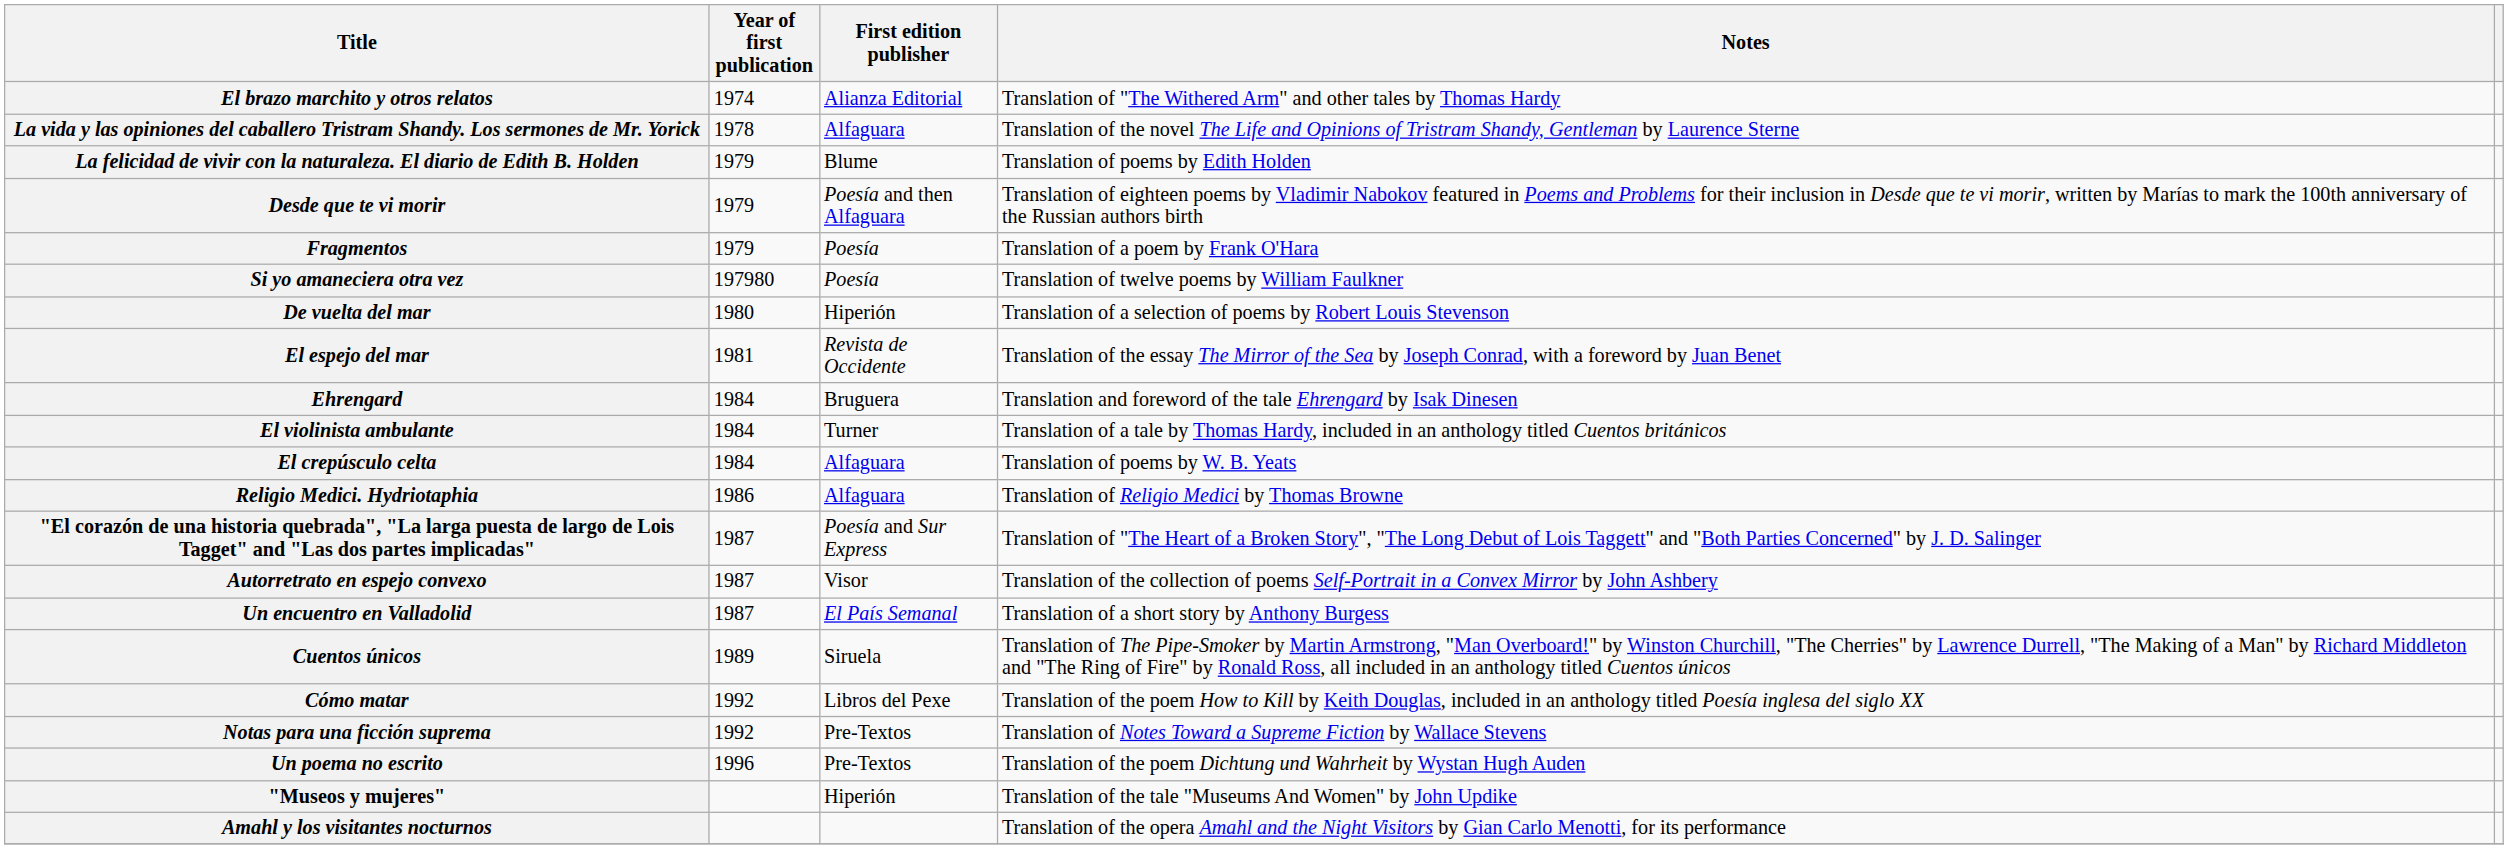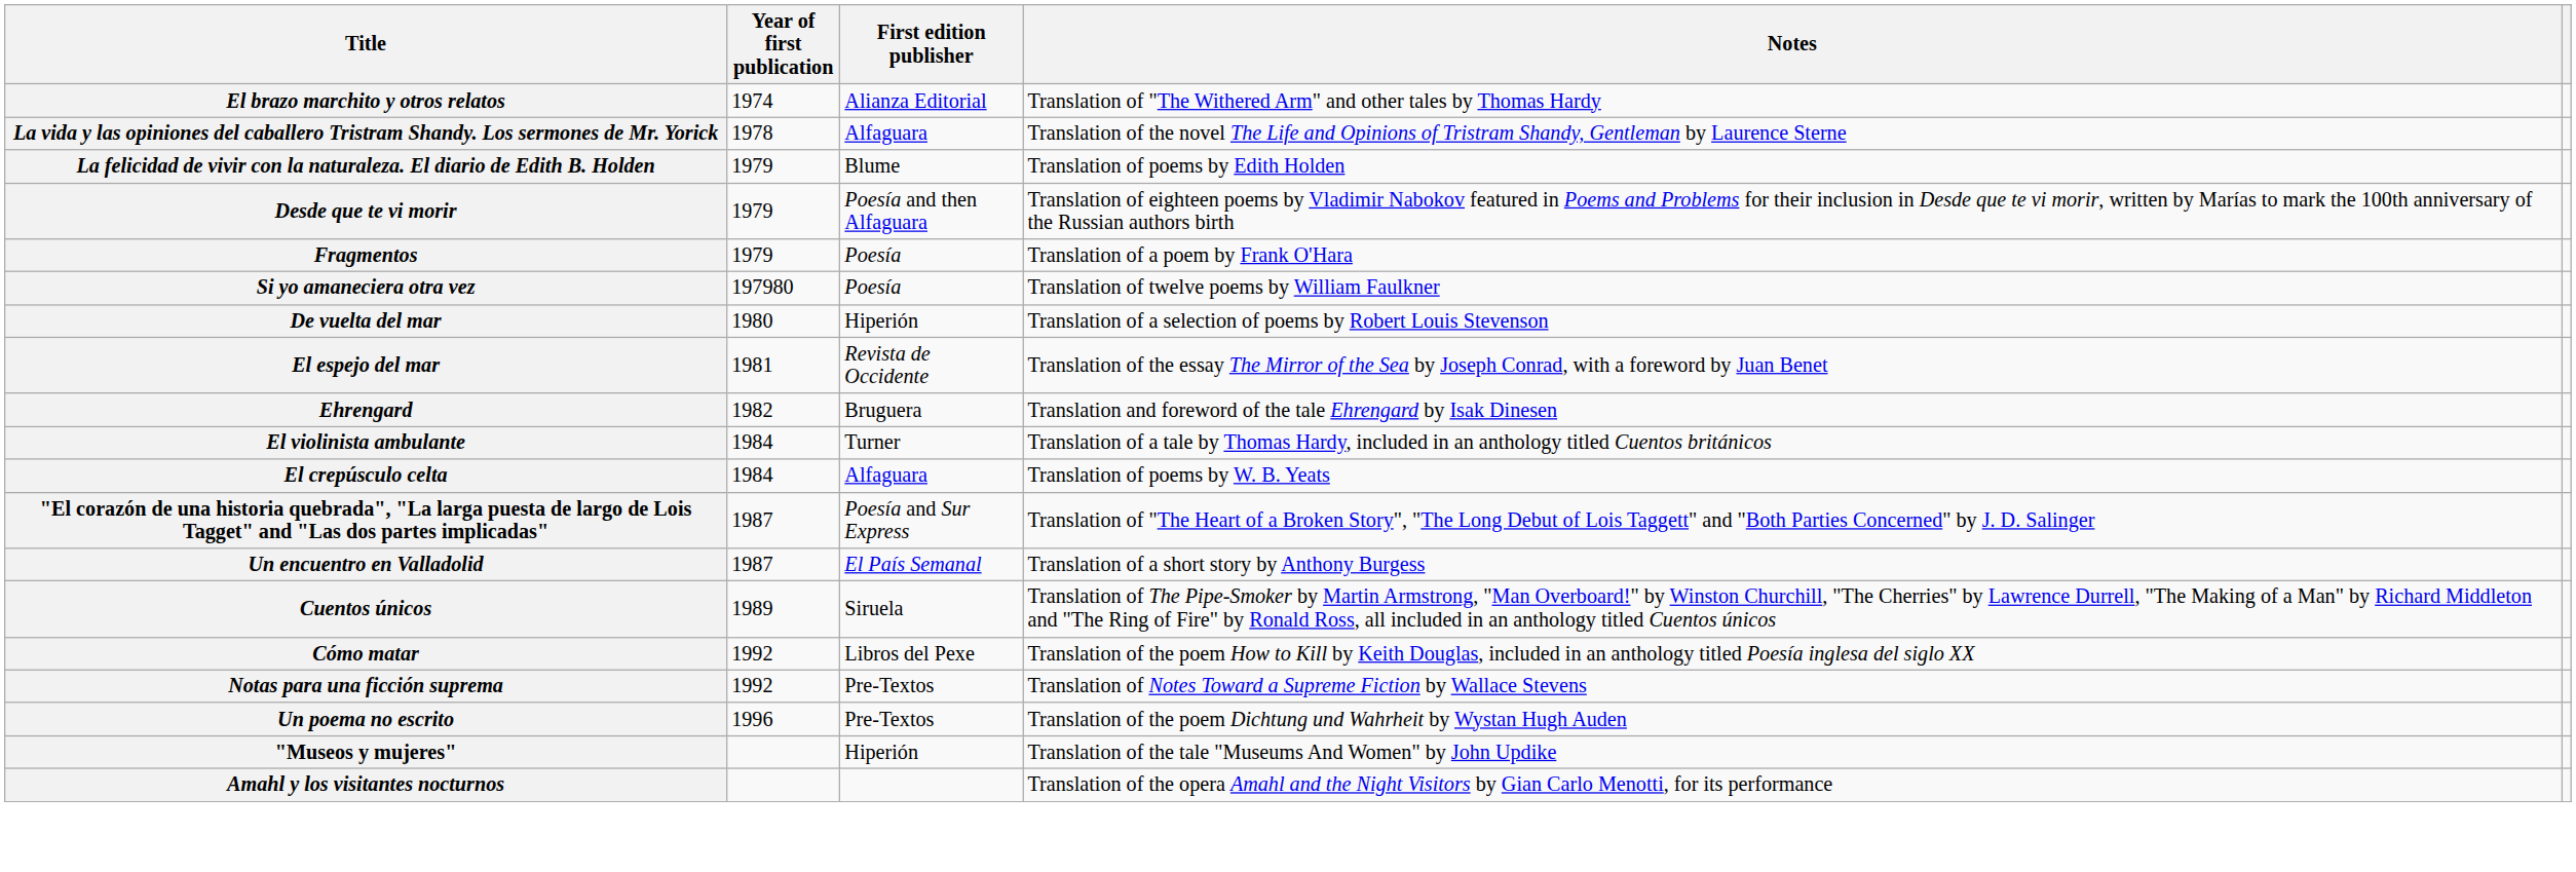 <table class="wikitable plainrowheaders sortable" style="margin-right: 0;">
 <tr>
 <th scope="col">Title</th>
 <th scope="col">Year of first<br>publication</th>
 <th scope="col">First edition publisher</th>
 <th scope="col" class="unsortable">Notes</th>
 <th scope="col" class="unsortable"></th>
 </tr>
 <tr>
 <th scope="row"><em>El brazo marchito y otros relatos</em></th>
 <td>1974</td>
 <td><a href='#'>Alianza Editorial</a></td>
 <td>Translation of "<a href='#'>The Withered Arm</a>" and other tales by <a href='#'>Thomas Hardy</a></td>
 <td></td>
 </tr>
 <tr>
 <th scope="row"><em>La vida y las opiniones del caballero Tristram Shandy. Los sermones de Mr. Yorick</em></th>
 <td>1978</td>
 <td><a href='#'>Alfaguara</a></td>
 <td>Translation of the novel <em><a href='#'>The Life and Opinions of Tristram Shandy, Gentleman</a></em> by <a href='#'>Laurence Sterne</a></td>
 <td></td>
 </tr>
 <tr>
 <th scope="row"><em>La felicidad de vivir con la naturaleza. El diario de Edith B. Holden</em></th>
 <td>1979</td>
 <td>Blume</td>
 <td>Translation of poems by <a href='#'>Edith Holden</a></td>
 <td></td>
 </tr>
 <tr>
 <th scope="row"><em>Desde que te vi morir</em></th>
 <td>1979</td>
 <td><em>Poesía</em> and then <a href='#'>Alfaguara</a></td>
 <td>Translation of eighteen poems by <a href='#'>Vladimir Nabokov</a> featured in <em><a href='#'>Poems and Problems</a></em> for their inclusion in <em>Desde que te vi morir</em>, written by Marías to mark the 100th anniversary of the Russian authors birth</td>
 <td></td>
 </tr>
 <tr>
 <th scope="row"><em>Fragmentos</em></th>
 <td>1979</td>
 <td><em>Poesía</em></td>
 <td>Translation of a poem by <a href='#'>Frank O'Hara</a></td>
 <td></td>
 </tr>
 <tr>
 <th scope="row"><em>Si yo amaneciera otra vez</em></th>
 <td>197980</td>
 <td><em>Poesía</em></td>
 <td>Translation of twelve poems by <a href='#'>William Faulkner</a></td>
 <td></td>
 </tr>
 <tr>
 <th scope="row"><em>De vuelta del mar</em></th>
 <td>1980</td>
 <td>Hiperión</td>
 <td>Translation of a selection of poems by <a href='#'>Robert Louis Stevenson</a></td>
 <td></td>
 </tr>
 <tr>
 <th scope="row"><em>El espejo del mar</em></th>
 <td>1981</td>
 <td><em>Revista de Occidente</em></td>
 <td>Translation of the essay <em><a href='#'>The Mirror of the Sea</a></em> by <a href='#'>Joseph Conrad</a>, with a foreword by <a href='#'>Juan Benet</a></td>
 <td></td>
 </tr>
 <tr>
 <th scope="row"><em>Ehrengard</em></th>
-<td>1984</td>
+<td>1982</td>
 <td>Bruguera</td>
 <td>Translation and foreword of the tale <em><a href='#'>Ehrengard</a></em> by <a href='#'>Isak Dinesen</a></td>
 <td></td>
 </tr>
 <tr>
 <th scope="row"><em>El violinista ambulante</em></th>
 <td>1984</td>
 <td>Turner</td>
 <td>Translation of a tale by <a href='#'>Thomas Hardy</a>, included in an anthology titled <em>Cuentos británicos</em></td>
 <td></td>
 </tr>
 <tr>
 <th scope="row"><em>El crepúsculo celta</em></th>
 <td>1984</td>
 <td><a href='#'>Alfaguara</a></td>
 <td>Translation of poems by <a href='#'>W. B. Yeats</a></td>
 <td></td>
 </tr>
 <tr>
-<th scope="row"><em>Religio Medici. Hydriotaphia</em></th>
-<td>1986</td>
-<td><a href='#'>Alfaguara</a></td>
-<td>Translation of <em><a href='#'>Religio Medici</a></em> by <a href='#'>Thomas Browne</a></td>
-<td></td>
-</tr>
-<tr>
 <th scope="row">"El corazón de una historia quebrada", "La larga puesta de largo de Lois Tagget" and "Las dos partes implicadas"</th>
 <td>1987</td>
 <td><em>Poesía</em> and <em>Sur Express</em></td>
 <td>Translation of "<a href='#'>The Heart of a Broken Story</a>", "<a href='#'>The Long Debut of Lois Taggett</a>" and "<a href='#'>Both Parties Concerned</a>" by <a href='#'>J. D. Salinger</a></td>
-<td></td>
-</tr>
-<tr>
-<th scope="row"><em>Autorretrato en espejo convexo</em></th>
-<td>1987</td>
-<td>Visor</td>
-<td>Translation of the collection of poems <em><a href='#'>Self-Portrait in a Convex Mirror</a></em> by <a href='#'>John Ashbery</a></td>
 <td></td>
 </tr>
 <tr>
 <th scope="row"><em>Un encuentro en Valladolid</em></th>
 <td>1987</td>
 <td><em><a href='#'>El País Semanal</a></em></td>
 <td>Translation of a short story by <a href='#'>Anthony Burgess</a></td>
 <td></td>
 </tr>
 <tr>
 <th scope="row"><em>Cuentos únicos</em></th>
 <td>1989</td>
 <td>Siruela</td>
 <td>Translation of <em>The Pipe-Smoker</em> by <a href='#'>Martin Armstrong</a>, "<a href='#'>Man Overboard!</a>" by <a href='#'>Winston Churchill</a>, "The Cherries" by <a href='#'>Lawrence Durrell</a>, "The Making of a Man" by <a href='#'>Richard Middleton</a> and "The Ring of Fire" by <a href='#'>Ronald Ross</a>, all included in an anthology titled <em>Cuentos únicos</em></td>
 <td></td>
 </tr>
 <tr>
 <th scope="row"><em>Cómo matar</em></th>
 <td>1992</td>
 <td>Libros del Pexe</td>
 <td>Translation of the poem <em>How to Kill</em> by <a href='#'>Keith Douglas</a>, included in an anthology titled <em>Poesía inglesa del siglo XX</em></td>
 <td></td>
 </tr>
 <tr>
 <th scope="row"><em>Notas para una ficción suprema</em></th>
 <td>1992</td>
 <td>Pre-Textos</td>
 <td>Translation of <em><a href='#'>Notes Toward a Supreme Fiction</a></em> by <a href='#'>Wallace Stevens</a></td>
 <td></td>
 </tr>
 <tr>
 <th scope="row"><em>Un poema no escrito</em></th>
 <td>1996</td>
 <td>Pre-Textos</td>
 <td>Translation of the poem <em>Dichtung und Wahrheit</em> by <a href='#'>Wystan Hugh Auden</a></td>
 <td></td>
 </tr>
 <tr>
 <th scope="row">"Museos y mujeres"</th>
 <td></td>
 <td>Hiperión</td>
 <td>Translation of the tale "Museums And Women" by <a href='#'>John Updike</a></td>
 <td></td>
 </tr>
 <tr>
 <th scope="row"><em>Amahl y los visitantes nocturnos</em></th>
 <td></td>
 <td></td>
 <td>Translation of the opera <em><a href='#'>Amahl and the Night Visitors</a></em> by <a href='#'>Gian Carlo Menotti</a>, for its performance</td>
 <td></td>
 </tr>
 <tr>
 </tr>
 </table>
